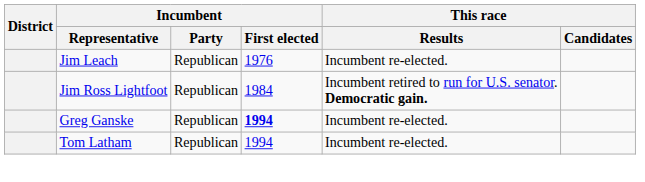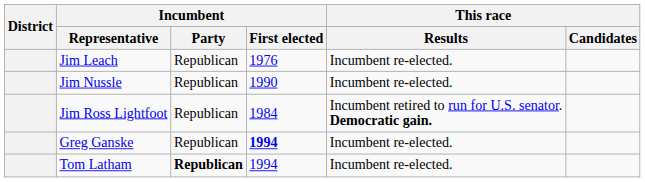 <table class=wikitable>
 <tr>
 <th rowspan=2>District</th>
 <th colspan=3>Incumbent</th>
 <th colspan=2>This race</th>
 </tr>
 <tr>
 <th>Representative</th>
 <th>Party</th>
 <th>First elected</th>
 <th>Results</th>
 <th>Candidates</th>
 </tr>
 <tr>
 <th></th>
 <td><a href='#'>Jim Leach</a></td>
 <td>Republican</td>
 <td><a href='#'>1976</a></td>
 <td>Incumbent re-elected.</td>
 <td nowrap><br></td>
 </tr>
 <tr>
 <th></th>
+<td><a href='#'>Jim Nussle</a></td>
+<td>Republican</td>
+<td><a href='#'>1990</a></td>
+<td>Incumbent re-elected.</td>
+<td nowrap><br></td>
+</tr>
+<tr>
+<th></th>
 <td><a href='#'>Jim Ross Lightfoot</a></td>
 <td>Republican</td>
 <td><a href='#'>1984</a></td>
 <td>Incumbent retired to <a href='#'>run for U.S. senator</a>.<br><strong>Democratic gain.</strong></td>
 <td nowrap></td>
 </tr>
 <tr>
 <th></th>
 <td><a href='#'>Greg Ganske</a></td>
 <td>Republican</td>
 <td><strong><a href='#'>1994</a></strong></td>
 <td>Incumbent re-elected.</td>
 <td nowrap><br></td>
 </tr>
 <tr>
 <th></th>
 <td><a href='#'>Tom Latham</a></td>
-<td>Republican</td>
+<td><strong>Republican</strong></td>
 <td><a href='#'>1994</a></td>
 <td>Incumbent re-elected.</td>
 <td nowrap></td>
 </tr>
 </table>
